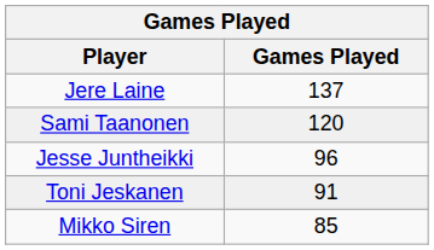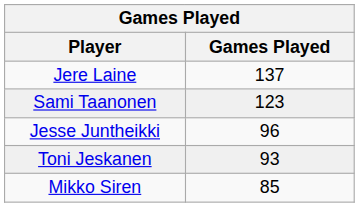 <table class="wikitable" style="text-align:center;" width=25%>
 <tr bgcolor="#e0e0e0">
 <th Colspan=2>Games Played</th>
 </tr>
 <tr bgcolor="#e0e0e0">
 <th>Player</th>
 <th>Games Played</th>
 </tr>
 <tr>
 <td><a href='#'>Jere Laine</a></td>
 <td>137</td>
 </tr>
 <tr bgcolor="#f0f0f0">
 <td><a href='#'>Sami Taanonen</a></td>
-<td>120</td>
+<td>123</td>
 </tr>
 <tr>
 <td><a href='#'>Jesse Juntheikki</a></td>
 <td>96</td>
 </tr>
 <tr bgcolor="#f0f0f0">
 <td><a href='#'>Toni Jeskanen</a></td>
-<td>91</td>
+<td>93</td>
 </tr>
 <tr>
 <td><a href='#'>Mikko Siren</a></td>
 <td>85</td>
 </tr>
 </table>
